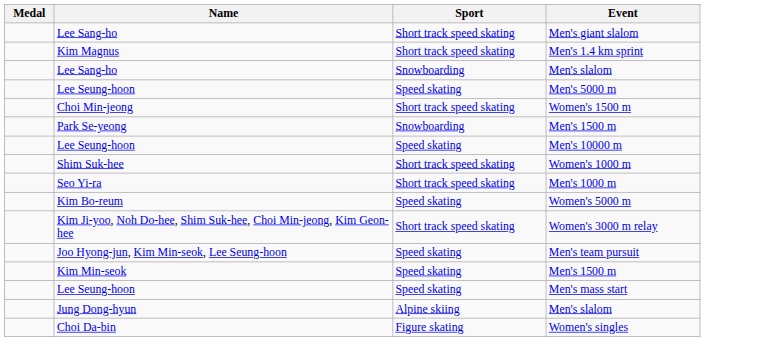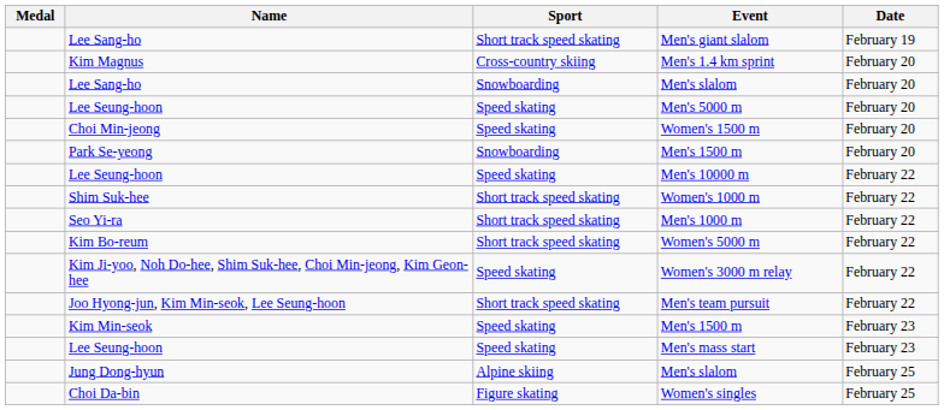 <table class="wikitable sortable" style="font-size:100%">
 <tr>
 <th width="60">Medal</th>
 <th width="450">Name</th>
 <th width="200">Sport</th>
 <th width="200">Event</th>
+<th width="100">Date</th>
 </tr>
 <tr>
 <td></td>
 <td><a href='#'>Lee Sang-ho</a></td>
 <td><a href='#'>Short track speed skating</a></td>
 <td><a href='#'>Men's giant slalom</a></td>
+<td>February 19</td>
 </tr>
 <tr>
 <td></td>
 <td><a href='#'>Kim Magnus</a></td>
-<td><a href='#'>Short track speed skating</a></td>
+<td><a href='#'>Cross-country skiing</a></td>
 <td><a href='#'>Men's 1.4 km sprint</a></td>
+<td>February 20</td>
 </tr>
 <tr>
 <td></td>
 <td><a href='#'>Lee Sang-ho</a></td>
 <td><a href='#'>Snowboarding</a></td>
 <td><a href='#'>Men's slalom</a></td>
+<td>February 20</td>
 </tr>
 <tr>
 <td></td>
 <td><a href='#'>Lee Seung-hoon</a></td>
 <td><a href='#'>Speed skating</a></td>
 <td><a href='#'>Men's 5000 m</a></td>
+<td>February 20</td>
 </tr>
 <tr>
 <td></td>
 <td><a href='#'>Choi Min-jeong</a></td>
-<td><a href='#'>Short track speed skating</a></td>
+<td><a href='#'>Speed skating</a></td>
 <td><a href='#'>Women's 1500 m</a></td>
+<td>February 20</td>
 </tr>
 <tr>
 <td></td>
 <td><a href='#'>Park Se-yeong</a></td>
 <td><a href='#'>Snowboarding</a></td>
 <td><a href='#'>Men's 1500 m</a></td>
+<td>February 20</td>
 </tr>
 <tr>
 <td></td>
 <td><a href='#'>Lee Seung-hoon</a></td>
 <td><a href='#'>Speed skating</a></td>
 <td><a href='#'>Men's 10000 m</a></td>
+<td>February 22</td>
 </tr>
 <tr>
 <td></td>
 <td><a href='#'>Shim Suk-hee</a></td>
 <td><a href='#'>Short track speed skating</a></td>
 <td><a href='#'>Women's 1000 m</a></td>
+<td>February 22</td>
 </tr>
 <tr>
 <td></td>
 <td><a href='#'>Seo Yi-ra</a></td>
 <td><a href='#'>Short track speed skating</a></td>
 <td><a href='#'>Men's 1000 m</a></td>
+<td>February 22</td>
 </tr>
 <tr>
 <td></td>
 <td><a href='#'>Kim Bo-reum</a></td>
-<td><a href='#'>Speed skating</a></td>
+<td><a href='#'>Short track speed skating</a></td>
 <td><a href='#'>Women's 5000 m</a></td>
+<td>February 22</td>
 </tr>
 <tr>
 <td></td>
 <td><a href='#'>Kim Ji-yoo</a>, <a href='#'>Noh Do-hee</a>, <a href='#'>Shim Suk-hee</a>, <a href='#'>Choi Min-jeong</a>, <a href='#'>Kim Geon-hee</a></td>
-<td><a href='#'>Short track speed skating</a></td>
+<td><a href='#'>Speed skating</a></td>
 <td><a href='#'>Women's 3000 m relay</a></td>
+<td>February 22</td>
 </tr>
 <tr>
 <td></td>
 <td><a href='#'>Joo Hyong-jun</a>, <a href='#'>Kim Min-seok</a>, <a href='#'>Lee Seung-hoon</a></td>
-<td><a href='#'>Speed skating</a></td>
+<td><a href='#'>Short track speed skating</a></td>
 <td><a href='#'>Men's team pursuit</a></td>
+<td>February 22</td>
 </tr>
 <tr>
 <td></td>
 <td><a href='#'>Kim Min-seok</a></td>
 <td><a href='#'>Speed skating</a></td>
 <td><a href='#'>Men's 1500 m</a></td>
+<td>February 23</td>
 </tr>
 <tr>
 <td></td>
 <td><a href='#'>Lee Seung-hoon</a></td>
 <td><a href='#'>Speed skating</a></td>
 <td><a href='#'>Men's mass start</a></td>
+<td>February 23</td>
 </tr>
 <tr>
 <td></td>
 <td><a href='#'>Jung Dong-hyun</a></td>
 <td><a href='#'>Alpine skiing</a></td>
 <td><a href='#'>Men's slalom</a></td>
+<td>February 25</td>
 </tr>
 <tr>
 <td></td>
 <td><a href='#'>Choi Da-bin</a></td>
 <td><a href='#'>Figure skating</a></td>
 <td><a href='#'>Women's singles</a></td>
+<td>February 25</td>
 </tr>
 </table>
